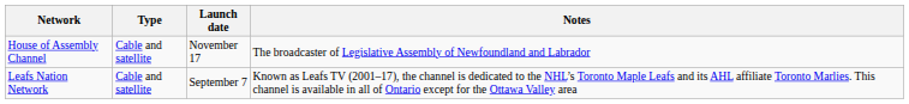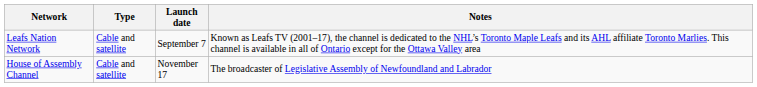 <table class="wikitable">
 <tr>
 <th>Network</th>
 <th>Type</th>
 <th>Launch date</th>
 <th>Notes</th>
 </tr>
 <tr>
+<td><a href='#'>Leafs Nation Network</a></td>
+<td><a href='#'>Cable</a> and <a href='#'>satellite</a></td>
+<td>September 7</td>
+<td>Known as Leafs TV (2001–17), the channel is dedicated to the <a href='#'>NHL</a>’s <a href='#'>Toronto Maple Leafs</a> and its <a href='#'>AHL</a> affiliate <a href='#'>Toronto Marlies</a>. This channel is available in all of <a href='#'>Ontario</a> except for the <a href='#'>Ottawa Valley</a> area</td>
+</tr>
+<tr>
 <td><a href='#'>House of Assembly Channel</a></td>
 <td><a href='#'>Cable</a> and <a href='#'>satellite</a></td>
 <td>November 17</td>
 <td>The broadcaster of <a href='#'>Legislative Assembly of Newfoundland and Labrador</a></td>
 </tr>
-<tr>
-<td><a href='#'>Leafs Nation Network</a></td>
-<td><a href='#'>Cable</a> and <a href='#'>satellite</a></td>
-<td>September 7</td>
-<td>Known as Leafs TV (2001–17), the channel is dedicated to the <a href='#'>NHL</a>’s <a href='#'>Toronto Maple Leafs</a> and its <a href='#'>AHL</a> affiliate <a href='#'>Toronto Marlies</a>. This channel is available in all of <a href='#'>Ontario</a> except for the <a href='#'>Ottawa Valley</a> area</td>
-</tr>
 </table>
